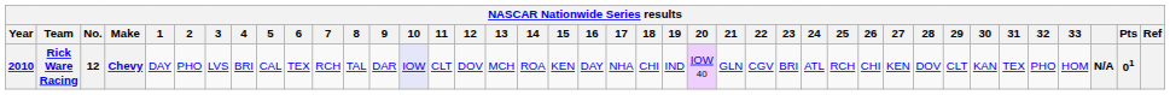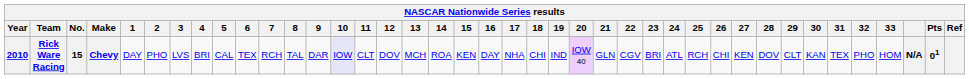 <table class="wikitable" style="text-align:center; font-size:75%">
 <tr>
 <th colspan="42"><a href='#'>NASCAR Nationwide Series</a> results</th>
 </tr>
 <tr>
 <th>Year</th>
 <th>Team</th>
 <th>No.</th>
 <th>Make</th>
 <th>1</th>
 <th>2</th>
 <th>3</th>
 <th>4</th>
 <th>5</th>
 <th>6</th>
 <th>7</th>
 <th>8</th>
 <th>9</th>
 <th>10</th>
 <th>11</th>
 <th>12</th>
 <th>13</th>
 <th>14</th>
 <th>15</th>
 <th>16</th>
 <th>17</th>
 <th>18</th>
 <th>19</th>
 <th>20</th>
 <th>21</th>
 <th>22</th>
 <th>23</th>
 <th>24</th>
 <th>25</th>
 <th>26</th>
 <th>27</th>
 <th>28</th>
 <th>29</th>
 <th>30</th>
 <th>31</th>
 <th>32</th>
 <th>33</th>
 <th></th>
 <th>Pts</th>
 <th>Ref</th>
 </tr>
 <tr>
 <th><a href='#'>2010</a></th>
 <th><a href='#'>Rick Ware Racing</a></th>
-<th>12</th>
+<th>15</th>
 <th><a href='#'>Chevy</a></th>
 <td><a href='#'>DAY</a></td>
 <td><a href='#'>PHO</a></td>
 <td><a href='#'>LVS</a></td>
 <td><a href='#'>BRI</a></td>
 <td><a href='#'>CAL</a></td>
 <td><a href='#'>TEX</a></td>
 <td><a href='#'>RCH</a></td>
 <td><a href='#'>TAL</a></td>
 <td><a href='#'>DAR</a></td>
 <td style="background: lavender;"><a href='#'>IOW</a></td>
 <td><a href='#'>CLT</a></td>
 <td><a href='#'>DOV</a></td>
 <td><a href='#'>MCH</a></td>
 <td><a href='#'>ROA</a></td>
 <td><a href='#'>KEN</a></td>
 <td><a href='#'>DAY</a></td>
 <td><a href='#'>NHA</a></td>
 <td><a href='#'>CHI</a></td>
 <td><a href='#'>IND</a></td>
 <td style="background:#EFCFFF;"><a href='#'>IOW</a><br><small>40</small></td>
 <td><a href='#'>GLN</a></td>
 <td><a href='#'>CGV</a></td>
 <td><a href='#'>BRI</a></td>
 <td><a href='#'>ATL</a></td>
 <td><a href='#'>RCH</a></td>
 <td><a href='#'>CHI</a></td>
 <td><a href='#'>KEN</a></td>
 <td><a href='#'>DOV</a></td>
 <td><a href='#'>CLT</a></td>
 <td><a href='#'>KAN</a></td>
 <td><a href='#'>TEX</a></td>
 <td><a href='#'>PHO</a></td>
 <td><a href='#'>HOM</a></td>
 <th>N/A</th>
 <th>0<sup>1</sup></th>
 <th></th>
 </tr>
 </table>
